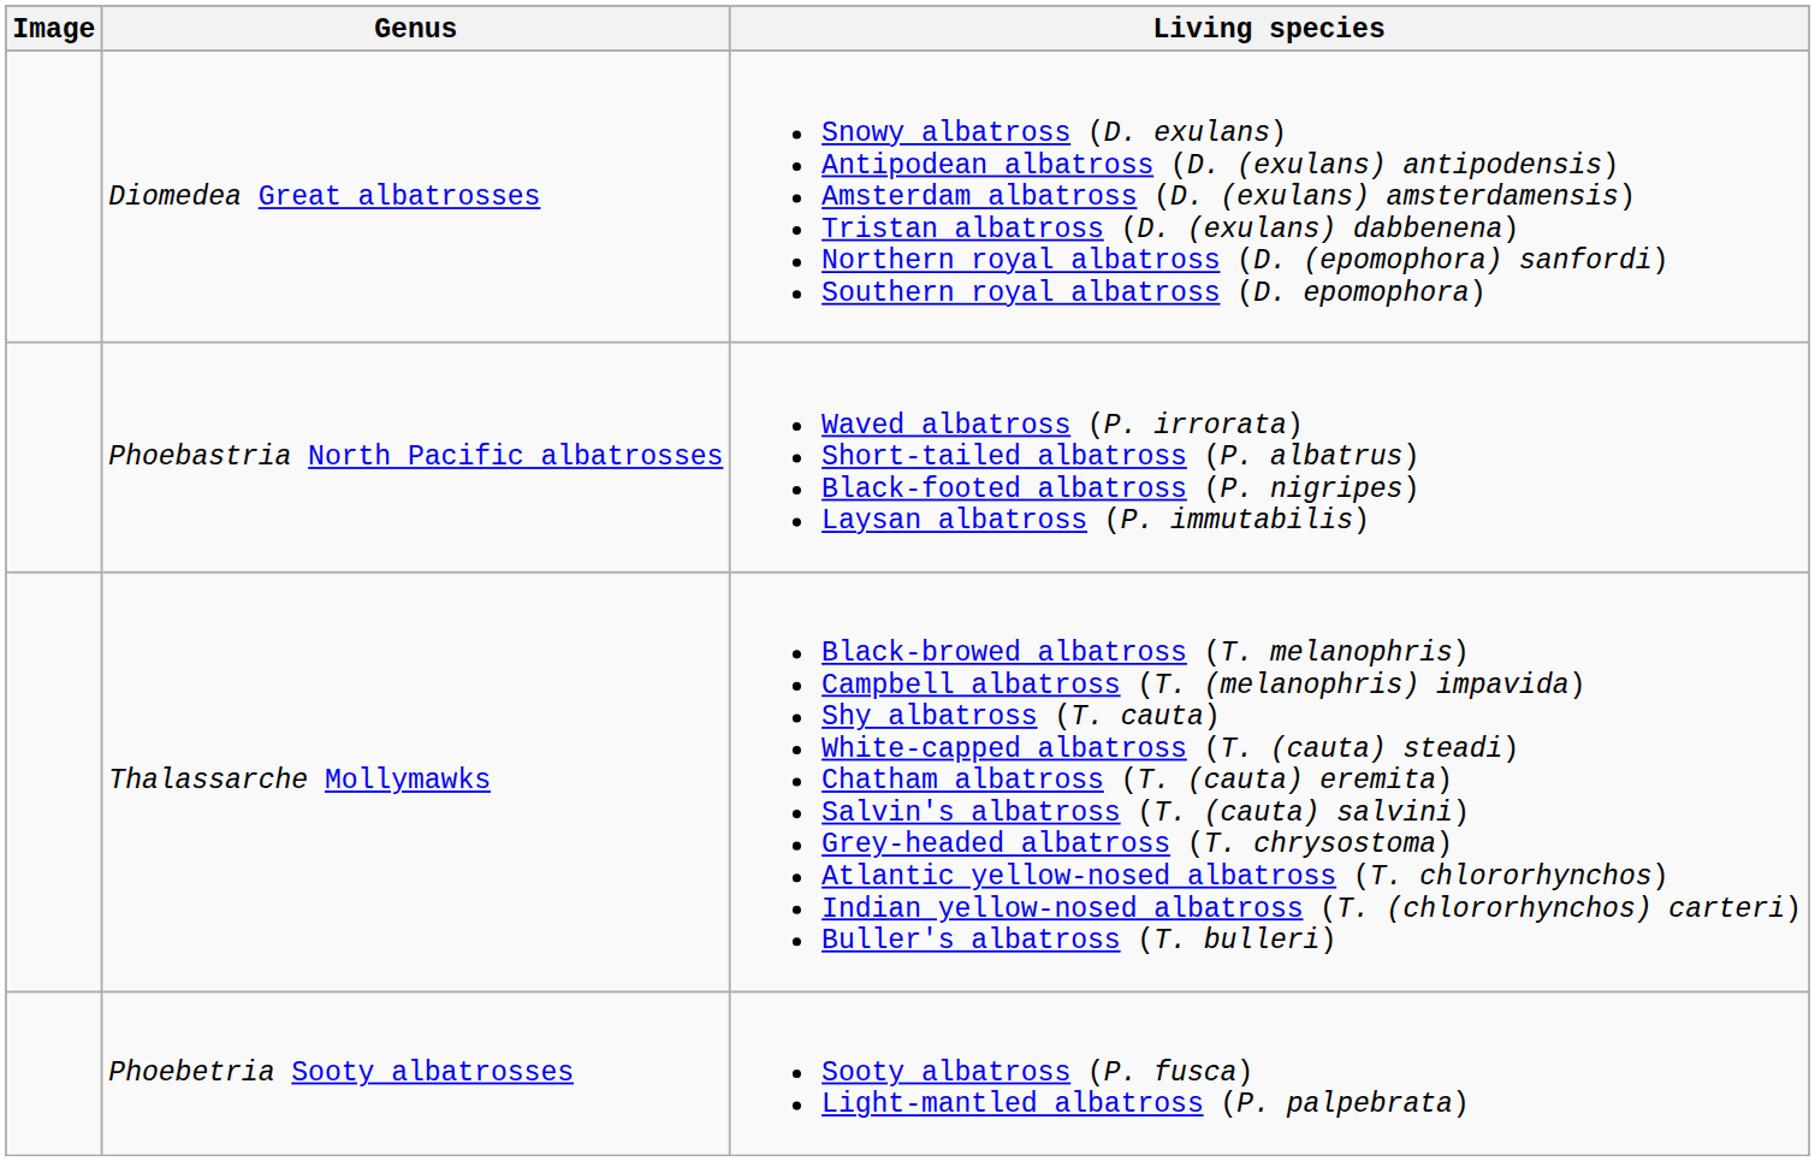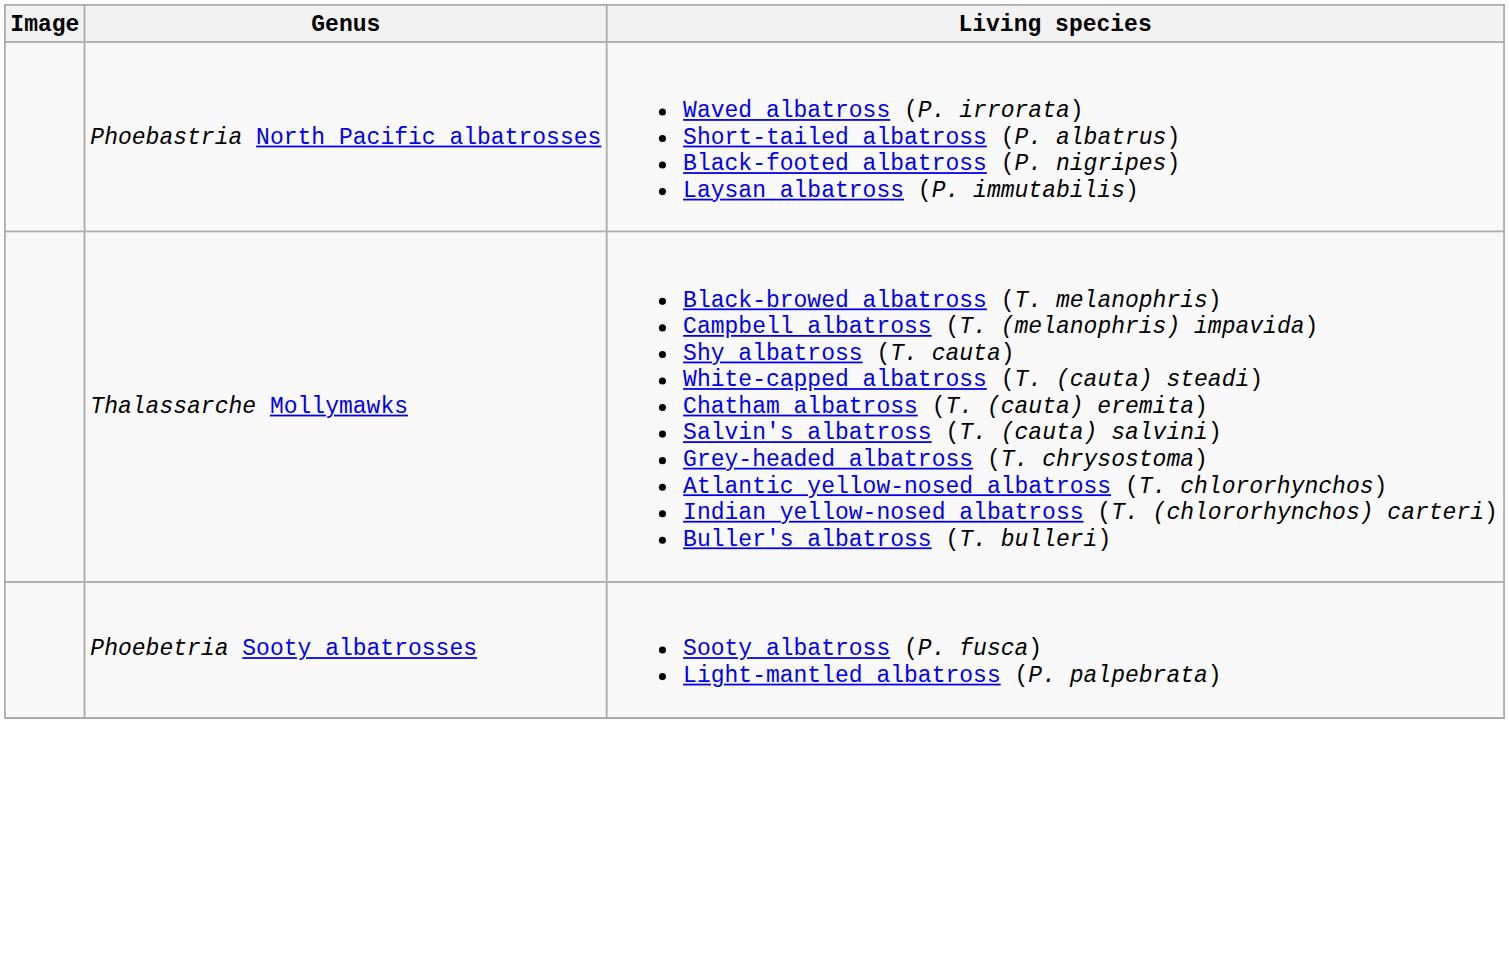 <table class="wikitable">
 <tr>
 <th>Image</th>
 <th>Genus</th>
 <th>Living species</th>
-</tr>
-<tr>
-<td></td>
-<td><em>Diomedea</em>  <a href='#'>Great albatrosses</a></td>
-<td><br><ul><li><a href='#'>Snowy albatross</a> (<em>D. exulans</em>)</li><li><a href='#'>Antipodean albatross</a> (<em>D. (exulans) antipodensis</em>)</li><li><a href='#'>Amsterdam albatross</a> (<em>D. (exulans) amsterdamensis</em>)</li><li><a href='#'>Tristan albatross</a> (<em>D. (exulans) dabbenena</em>)</li><li><a href='#'>Northern royal albatross</a> (<em>D. (epomophora) sanfordi</em>)</li><li><a href='#'>Southern royal albatross</a> (<em>D. epomophora</em>)</li></ul></td>
 </tr>
 <tr>
 <td></td>
 <td><em>Phoebastria</em>   <a href='#'>North Pacific albatrosses</a></td>
 <td><br><ul><li><a href='#'>Waved albatross</a> (<em>P. irrorata</em>)</li><li><a href='#'>Short-tailed albatross</a> (<em>P. albatrus</em>)</li><li><a href='#'>Black-footed albatross</a> (<em>P. nigripes</em>)</li><li><a href='#'>Laysan albatross</a> (<em>P. immutabilis</em>)</li></ul></td>
 </tr>
 <tr>
 <td></td>
 <td><em>Thalassarche</em>  <a href='#'>Mollymawks</a></td>
 <td><br><ul><li><a href='#'>Black-browed albatross</a> (<em>T. melanophris</em>)</li><li><a href='#'>Campbell albatross</a> (<em>T. (melanophris) impavida</em>)</li><li><a href='#'>Shy albatross</a> (<em>T. cauta</em>)</li><li><a href='#'>White-capped albatross</a> (<em>T. (cauta) steadi</em>)</li><li><a href='#'>Chatham albatross</a> (<em>T. (cauta) eremita</em>)</li><li><a href='#'>Salvin's albatross</a> (<em>T. (cauta) salvini</em>)</li><li><a href='#'>Grey-headed albatross</a> (<em>T. chrysostoma</em>)</li><li><a href='#'>Atlantic yellow-nosed albatross</a> (<em>T. chlororhynchos</em>)</li><li><a href='#'>Indian yellow-nosed albatross</a> (<em>T. (chlororhynchos) carteri</em>)</li><li><a href='#'>Buller's albatross</a> (<em>T. bulleri</em>)</li></ul></td>
 </tr>
 <tr>
 <td></td>
 <td><em>Phoebetria</em>  <a href='#'>Sooty albatrosses</a></td>
 <td><br><ul><li><a href='#'>Sooty albatross</a> (<em>P. fusca</em>)</li><li><a href='#'>Light-mantled albatross</a> (<em>P. palpebrata</em>)</li></ul></td>
 </tr>
 <tr>
 </tr>
 </table>
